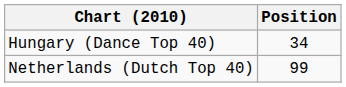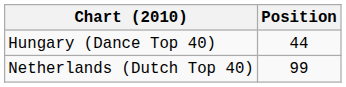 <table class="wikitable sortable">
 <tr>
 <th>Chart (2010)</th>
 <th>Position</th>
 </tr>
 <tr>
 <td>Hungary (Dance Top 40)</td>
-<td style="text-align:center;">34</td>
+<td style="text-align:center;">44</td>
 </tr>
 <tr>
 <td>Netherlands (Dutch Top 40)</td>
 <td style="text-align:center;">99</td>
 </tr>
 </table>
